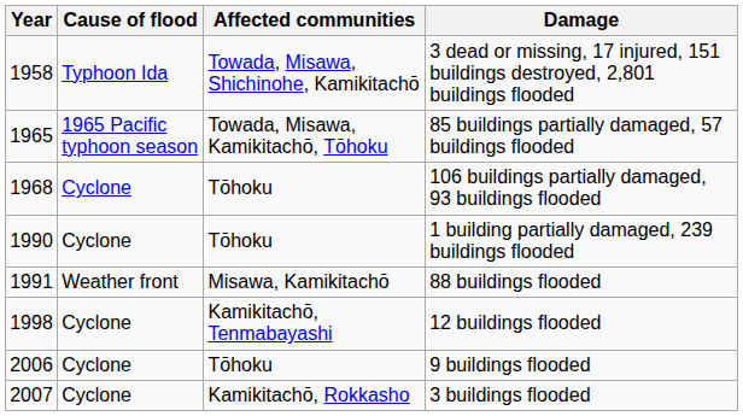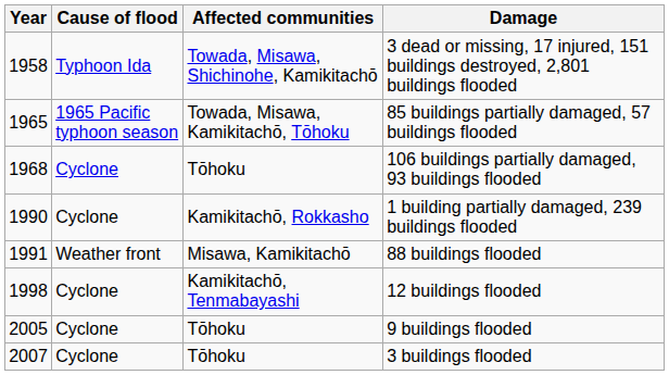 <table class="wikitable">
 <tr>
 <th>Year</th>
 <th>Cause of flood</th>
 <th>Affected communities</th>
 <th>Damage</th>
 </tr>
 <tr>
 <td>1958</td>
 <td><a href='#'>Typhoon Ida</a></td>
 <td><a href='#'>Towada</a>, <a href='#'>Misawa</a>, <a href='#'>Shichinohe</a>, Kamikitachō</td>
 <td>3 dead or missing, 17 injured, 151 buildings destroyed, 2,801 buildings flooded</td>
 </tr>
 <tr>
 <td>1965</td>
 <td><a href='#'>1965 Pacific typhoon season</a></td>
 <td>Towada, Misawa, Kamikitachō, <a href='#'>Tōhoku</a></td>
 <td>85 buildings partially damaged, 57 buildings flooded</td>
 </tr>
 <tr>
 <td>1968</td>
 <td><a href='#'>Cyclone</a></td>
 <td>Tōhoku</td>
 <td>106 buildings partially damaged, 93 buildings flooded</td>
 </tr>
 <tr>
 <td>1990</td>
 <td>Cyclone</td>
-<td>Tōhoku</td>
+<td>Kamikitachō, <a href='#'>Rokkasho</a></td>
 <td>1 building partially damaged, 239 buildings flooded</td>
 </tr>
 <tr>
 <td>1991</td>
 <td>Weather front</td>
 <td>Misawa, Kamikitachō</td>
 <td>88 buildings flooded</td>
 </tr>
 <tr>
 <td>1998</td>
 <td>Cyclone</td>
 <td>Kamikitachō, <a href='#'>Tenmabayashi</a></td>
 <td>12 buildings flooded</td>
 </tr>
 <tr>
-<td>2006</td>
+<td>2005</td>
 <td>Cyclone</td>
 <td>Tōhoku</td>
 <td>9 buildings flooded</td>
 </tr>
 <tr>
 <td>2007</td>
 <td>Cyclone</td>
-<td>Kamikitachō, <a href='#'>Rokkasho</a></td>
+<td>Tōhoku</td>
 <td>3 buildings flooded</td>
 </tr>
 </table>
